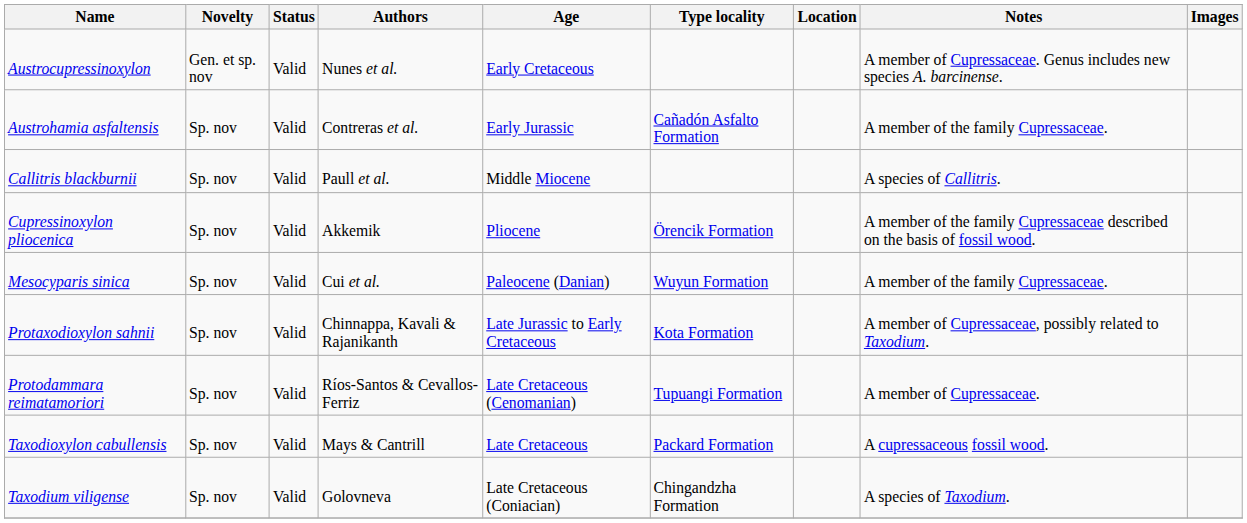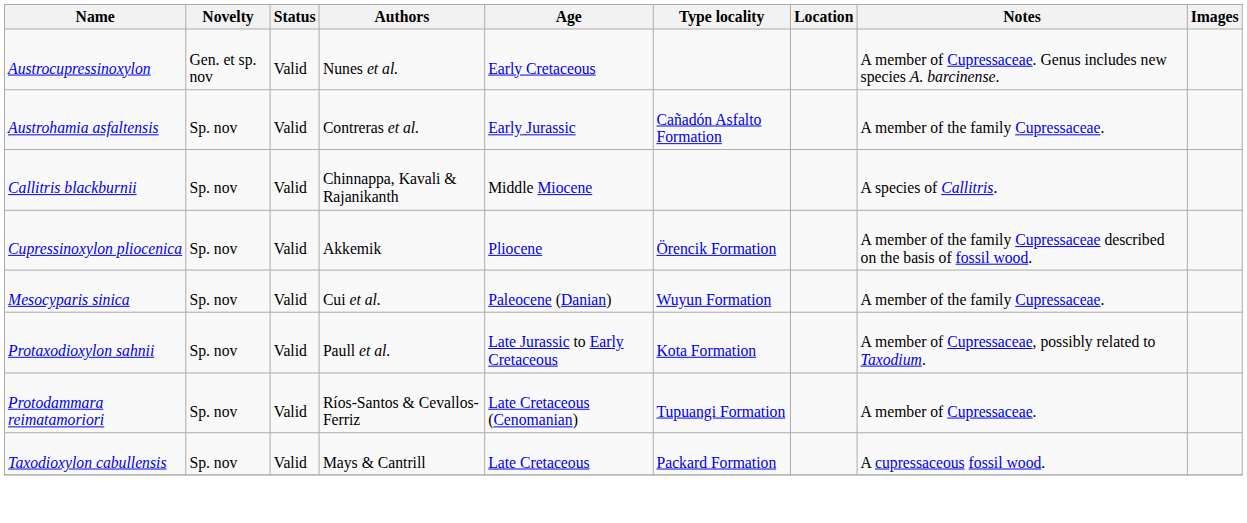 <table class="wikitable sortable" align="center" width="100%">
 <tr>
 <th>Name</th>
 <th>Novelty</th>
 <th>Status</th>
 <th>Authors</th>
 <th>Age</th>
 <th>Type locality</th>
 <th>Location</th>
 <th>Notes</th>
 <th>Images</th>
 </tr>
 <tr>
 <td><br><em><a href='#'>Austrocupressinoxylon</a></em></td>
 <td><br>Gen. et sp. nov</td>
 <td><br>Valid</td>
 <td><br>Nunes <em>et al.</em></td>
 <td><br><a href='#'>Early Cretaceous</a></td>
 <td></td>
 <td><br></td>
 <td><br>A member of <a href='#'>Cupressaceae</a>. Genus includes new species <em>A. barcinense</em>.</td>
 <td></td>
 </tr>
 <tr>
 <td><br><em><a href='#'>Austrohamia asfaltensis</a></em></td>
 <td><br>Sp. nov</td>
 <td><br>Valid</td>
 <td><br>Contreras <em>et al.</em></td>
 <td><br><a href='#'>Early Jurassic</a></td>
 <td><br><a href='#'>Cañadón Asfalto Formation</a></td>
 <td><br></td>
 <td><br>A member of the family <a href='#'>Cupressaceae</a>.</td>
 <td></td>
 </tr>
 <tr>
 <td><br><em><a href='#'>Callitris blackburnii</a></em></td>
 <td><br>Sp. nov</td>
 <td><br>Valid</td>
-<td><br>Paull <em>et al.</em></td>
+<td><br>Chinnappa, Kavali & Rajanikanth</td>
 <td><br>Middle <a href='#'>Miocene</a></td>
 <td></td>
 <td><br></td>
 <td><br>A species of <em><a href='#'>Callitris</a></em>.</td>
 <td></td>
 </tr>
 <tr>
 <td><br><em><a href='#'>Cupressinoxylon pliocenica</a></em></td>
 <td><br>Sp. nov</td>
 <td><br>Valid</td>
 <td><br>Akkemik</td>
 <td><br><a href='#'>Pliocene</a></td>
 <td><br><a href='#'>Örencik Formation</a></td>
 <td><br></td>
 <td><br>A member of the family <a href='#'>Cupressaceae</a> described on the basis of <a href='#'>fossil wood</a>.</td>
 <td></td>
 </tr>
 <tr>
 <td><br><em><a href='#'>Mesocyparis sinica</a></em></td>
 <td><br>Sp. nov</td>
 <td><br>Valid</td>
 <td><br>Cui <em>et al.</em></td>
 <td><br><a href='#'>Paleocene</a> (<a href='#'>Danian</a>)</td>
 <td><br><a href='#'>Wuyun Formation</a></td>
 <td><br></td>
 <td><br>A member of the family <a href='#'>Cupressaceae</a>.</td>
 <td></td>
 </tr>
 <tr>
 <td><br><em><a href='#'>Protaxodioxylon sahnii</a></em></td>
 <td><br>Sp. nov</td>
 <td><br>Valid</td>
-<td><br>Chinnappa, Kavali & Rajanikanth</td>
+<td><br>Paull <em>et al.</em></td>
 <td><br><a href='#'>Late Jurassic</a> to <a href='#'>Early Cretaceous</a></td>
 <td><br><a href='#'>Kota Formation</a></td>
 <td><br></td>
 <td><br>A member of <a href='#'>Cupressaceae</a>, possibly related to <em><a href='#'>Taxodium</a></em>.</td>
 <td></td>
 </tr>
 <tr>
 <td><br><em><a href='#'>Protodammara reimatamoriori</a></em></td>
 <td><br>Sp. nov</td>
 <td><br>Valid</td>
 <td><br>Ríos-Santos & Cevallos-Ferriz</td>
 <td><br><a href='#'>Late Cretaceous</a> (<a href='#'>Cenomanian</a>)</td>
 <td><br><a href='#'>Tupuangi Formation</a></td>
 <td><br></td>
 <td><br>A member of <a href='#'>Cupressaceae</a>.</td>
 <td></td>
 </tr>
 <tr>
 <td><br><em><a href='#'>Taxodioxylon cabullensis</a></em></td>
 <td><br>Sp. nov</td>
 <td><br>Valid</td>
 <td><br>Mays & Cantrill</td>
 <td><br><a href='#'>Late Cretaceous</a></td>
 <td><br><a href='#'>Packard Formation</a></td>
 <td><br></td>
 <td><br>A <a href='#'>cupressaceous</a> <a href='#'>fossil wood</a>.</td>
 <td></td>
 </tr>
 <tr>
-<td><br><em><a href='#'>Taxodium viligense</a></em></td>
-<td><br>Sp. nov</td>
-<td><br>Valid</td>
-<td><br>Golovneva</td>
-<td><br>Late Cretaceous (Coniacian)</td>
-<td><br>Chingandzha Formation</td>
-<td><br></td>
-<td><br>A species of <em><a href='#'>Taxodium</a></em>.</td>
-<td></td>
-</tr>
-<tr>
 </tr>
 </table>
